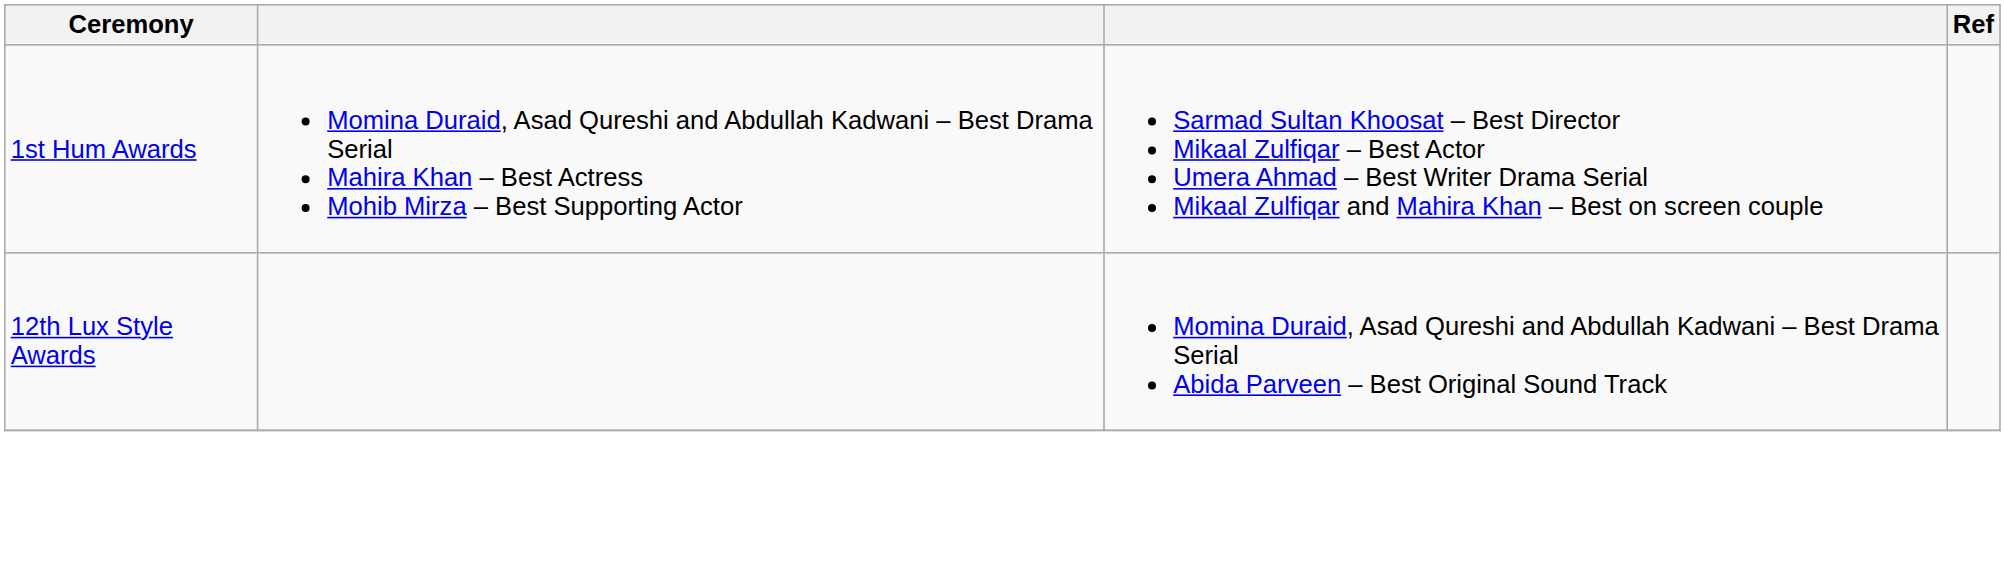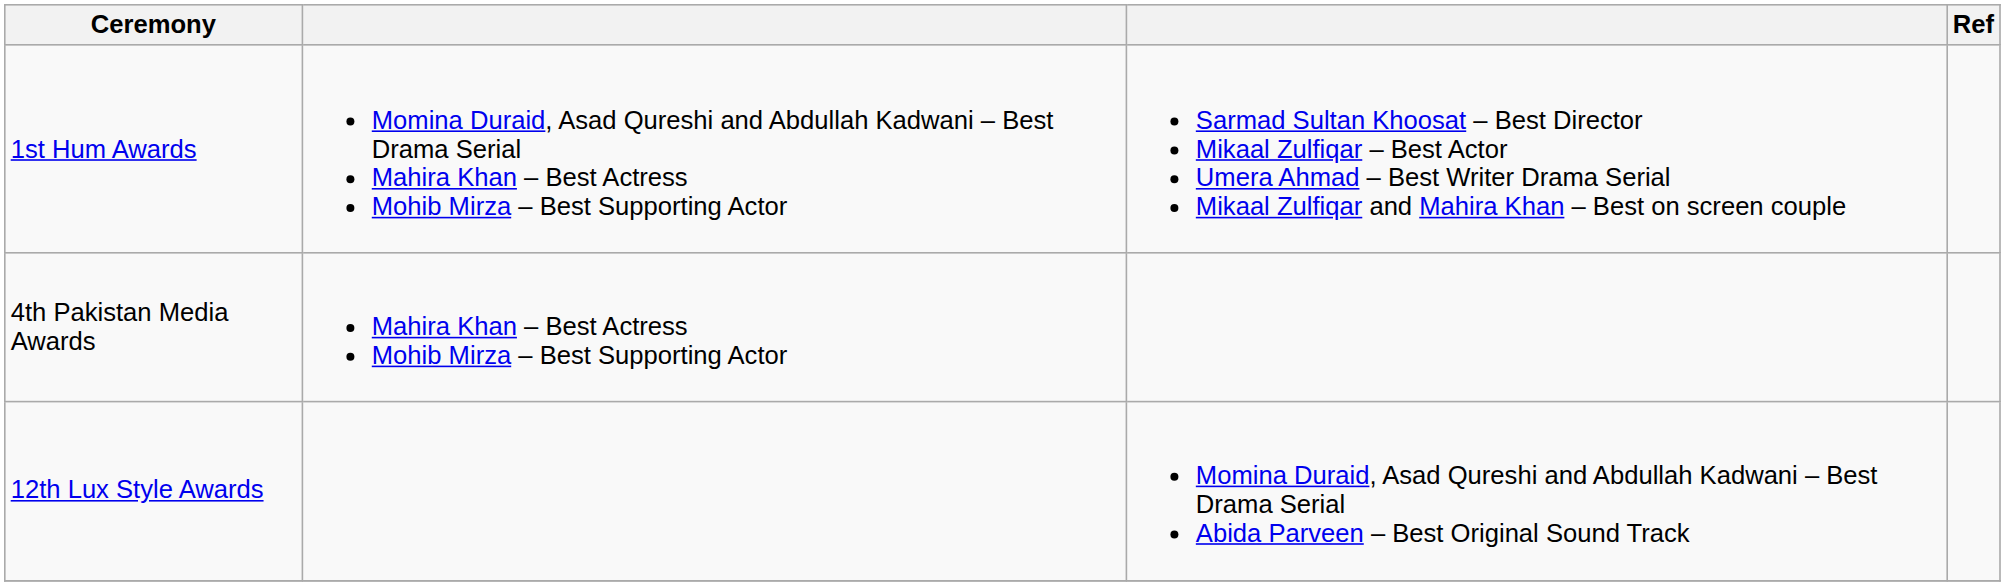 <table class="wikitable">
 <tr>
 <th>Ceremony</th>
 <th></th>
 <th></th>
 <th>Ref</th>
 </tr>
 <tr>
 <td><a href='#'>1st Hum Awards</a></td>
 <td><br><ul><li><a href='#'>Momina Duraid</a>, Asad Qureshi and Abdullah Kadwani – Best Drama Serial</li><li><a href='#'>Mahira Khan</a> – Best Actress</li><li><a href='#'>Mohib Mirza</a> – Best Supporting Actor</li></ul></td>
 <td><br><ul><li><a href='#'>Sarmad Sultan Khoosat</a> – Best Director</li><li><a href='#'>Mikaal Zulfiqar</a> – Best Actor</li><li><a href='#'>Umera Ahmad</a> – Best Writer Drama Serial</li><li><a href='#'>Mikaal Zulfiqar</a> and <a href='#'>Mahira Khan</a> – Best on screen couple</li></ul></td>
 <td></td>
 </tr>
 <tr>
+<td>4th Pakistan Media Awards</td>
+<td><br><ul><li><a href='#'>Mahira Khan</a> – Best Actress</li><li><a href='#'>Mohib Mirza</a> – Best Supporting Actor</li></ul></td>
+<td></td>
+<td></td>
+</tr>
+<tr>
 <td><a href='#'>12th Lux Style Awards</a></td>
 <td></td>
 <td><br><ul><li><a href='#'>Momina Duraid</a>, Asad Qureshi and Abdullah Kadwani – Best Drama Serial</li><li><a href='#'>Abida Parveen</a> – Best Original Sound Track</li></ul></td>
 <td></td>
 </tr>
 <tr>
 </tr>
 </table>
